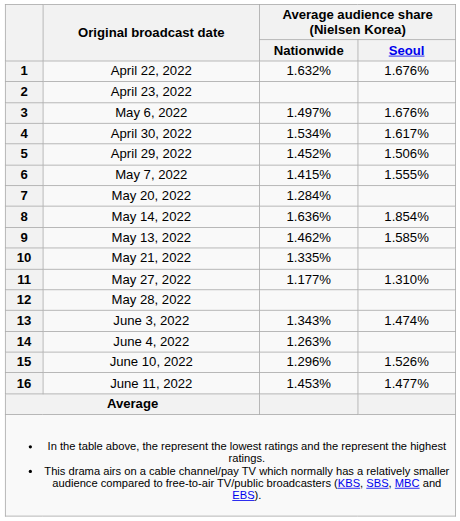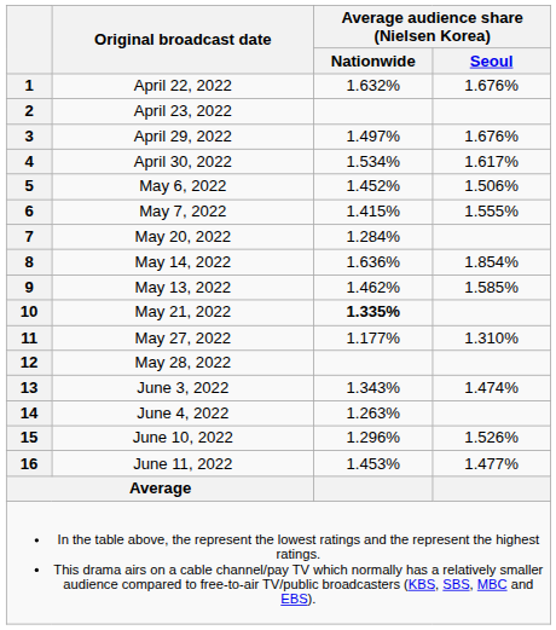 <table class="wikitable" style="margin-left:auto; margin-right:auto; width:550px; text-align:center">
 <tr>
 <th scope="col" rowspan="2"></th>
 <th scope="col" rowspan="2">Original broadcast date</th>
 <th scope="col" colspan="2">Average audience share<br>(Nielsen Korea)</th>
 </tr>
 <tr>
 <th scope="col" style="width:7em">Nationwide</th>
 <th scope="col" style="width:7em"><a href='#'>Seoul</a></th>
 </tr>
 <tr>
 <th scope="col">1</th>
 <td>April 22, 2022</td>
 <td>1.632% </td>
 <td>1.676% </td>
 </tr>
 <tr>
 <th scope="col">2</th>
 <td>April 23, 2022</td>
 <td><strong></strong> </td>
 <td><strong></strong> </td>
 </tr>
 <tr>
 <th scope="col">3</th>
-<td>May 6, 2022</td>
+<td>April 29, 2022</td>
 <td>1.497% </td>
 <td>1.676% </td>
 </tr>
 <tr>
 <th scope="col">4</th>
 <td>April 30, 2022</td>
 <td>1.534%  </td>
 <td>1.617% </td>
 </tr>
 <tr>
 <th scope="col">5</th>
-<td>April 29, 2022</td>
+<td>May 6, 2022</td>
 <td>1.452% </td>
 <td>1.506% </td>
 </tr>
 <tr>
 <th scope="col">6</th>
 <td>May 7, 2022</td>
 <td>1.415% </td>
 <td>1.555% </td>
 </tr>
 <tr>
 <th scope="col">7</th>
 <td>May 20, 2022</td>
 <td>1.284% </td>
 <td><strong></strong> </td>
 </tr>
 <tr>
 <th scope="col">8</th>
 <td>May 14, 2022</td>
 <td>1.636% </td>
 <td>1.854% </td>
 </tr>
 <tr>
 <th scope="col">9</th>
 <td>May 13, 2022</td>
 <td>1.462%  </td>
 <td>1.585% </td>
 </tr>
 <tr>
 <th scope="col">10</th>
 <td>May 21, 2022</td>
-<td>1.335%  </td>
+<td><strong>1.335%  </strong></td>
 <td></td>
 </tr>
 <tr>
 <th scope="col">11</th>
 <td>May 27, 2022</td>
 <td>1.177%  </td>
 <td>1.310% </td>
 </tr>
 <tr>
 <th scope="col">12</th>
 <td>May 28, 2022</td>
 <td><strong></strong> </td>
 <td></td>
 </tr>
 <tr>
 <th scope="col">13</th>
 <td>June 3, 2022</td>
 <td>1.343% </td>
 <td>1.474% </td>
 </tr>
 <tr>
 <th scope="col">14</th>
 <td>June 4, 2022</td>
 <td>1.263% </td>
 <td></td>
 </tr>
 <tr>
 <th scope="col">15</th>
 <td>June 10, 2022</td>
 <td>1.296% </td>
 <td>1.526% </td>
 </tr>
 <tr>
 <th scope="col">16</th>
 <td>June 11, 2022</td>
 <td>1.453% </td>
 <td>1.477% </td>
 </tr>
 <tr>
 <th scope="col" colspan="2">Average</th>
 <th scope="col"></th>
 <th scope="col"></th>
 </tr>
 <tr>
 <td colspan="4" style="font-size:85%"><br><ul><li>In the table above, the <strong></strong> represent the lowest ratings and the <strong></strong> represent the highest ratings.</li><li>This drama airs on a cable channel/pay TV which normally has a relatively smaller audience compared to free-to-air TV/public broadcasters (<a href='#'>KBS</a>, <a href='#'>SBS</a>, <a href='#'>MBC</a> and <a href='#'>EBS</a>).</li></ul></td>
 </tr>
 </table>
